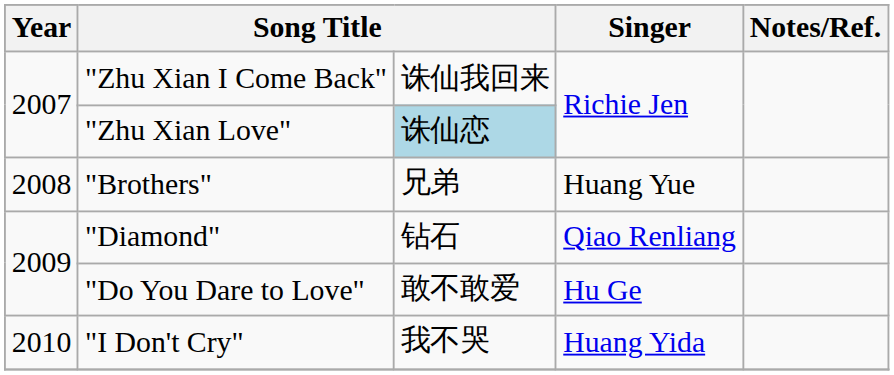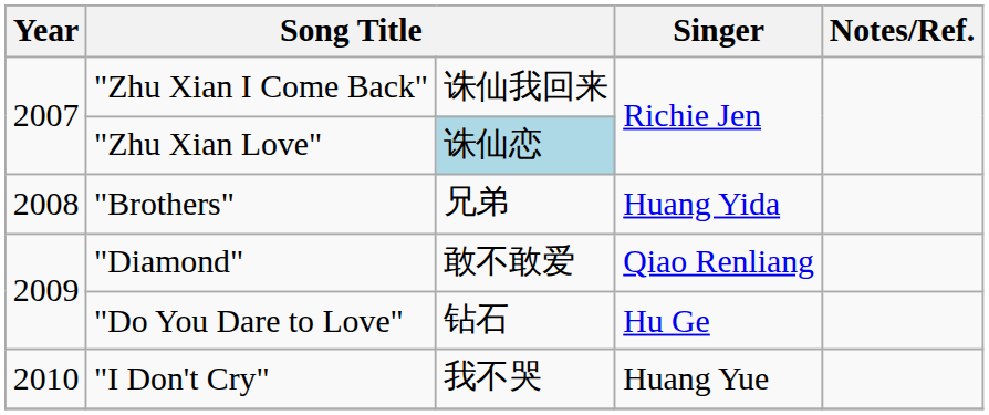 <table class="wikitable">
 <tr>
 <th width=10>Year</th>
 <th colspan=2>Song Title</th>
 <th>Singer</th>
 <th>Notes/Ref.</th>
 </tr>
 <tr>
 <td rowspan=2>2007</td>
 <td>"Zhu Xian I Come Back"</td>
 <td>诛仙我回来</td>
 <td rowspan=2><a href='#'>Richie Jen</a></td>
 <td rowspan=2></td>
 </tr>
 <tr>
 <td>"Zhu Xian Love"</td>
 <td style="background: lightblue;">诛仙恋</td>
 </tr>
 <tr>
 <td>2008</td>
 <td>"Brothers"</td>
 <td>兄弟</td>
-<td>Huang Yue</td>
+<td><a href='#'>Huang Yida</a></td>
 <td></td>
 </tr>
 <tr>
 <td rowspan=2>2009</td>
 <td>"Diamond"</td>
-<td>钻石</td>
+<td>敢不敢爱</td>
 <td><a href='#'>Qiao Renliang</a></td>
 <td></td>
 </tr>
 <tr>
 <td>"Do You Dare to Love"</td>
-<td>敢不敢爱</td>
+<td>钻石</td>
 <td><a href='#'>Hu Ge</a></td>
 <td></td>
 </tr>
 <tr>
 <td>2010</td>
 <td>"I Don't Cry"</td>
 <td>我不哭</td>
-<td><a href='#'>Huang Yida</a></td>
+<td>Huang Yue</td>
 <td></td>
 </tr>
 <tr>
 </tr>
 </table>
